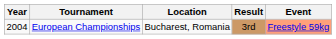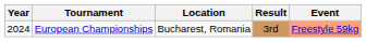 <table class="wikitable" style="font-size:95%;">
 <tr>
 <th>Year</th>
 <th>Tournament</th>
 <th>Location</th>
 <th>Result</th>
 <th>Event</th>
 </tr>
 <tr>
-<td>2004</td>
+<td>2024</td>
 <td><a href='#'>European Championships</a></td>
 <td>Bucharest, Romania</td>
 <td align="center" bgcolor="cc9966">3rd</td>
 <td style="background: lightsalmon;"><a href='#'>Freestyle 59kg</a></td>
 </tr>
 </table>
